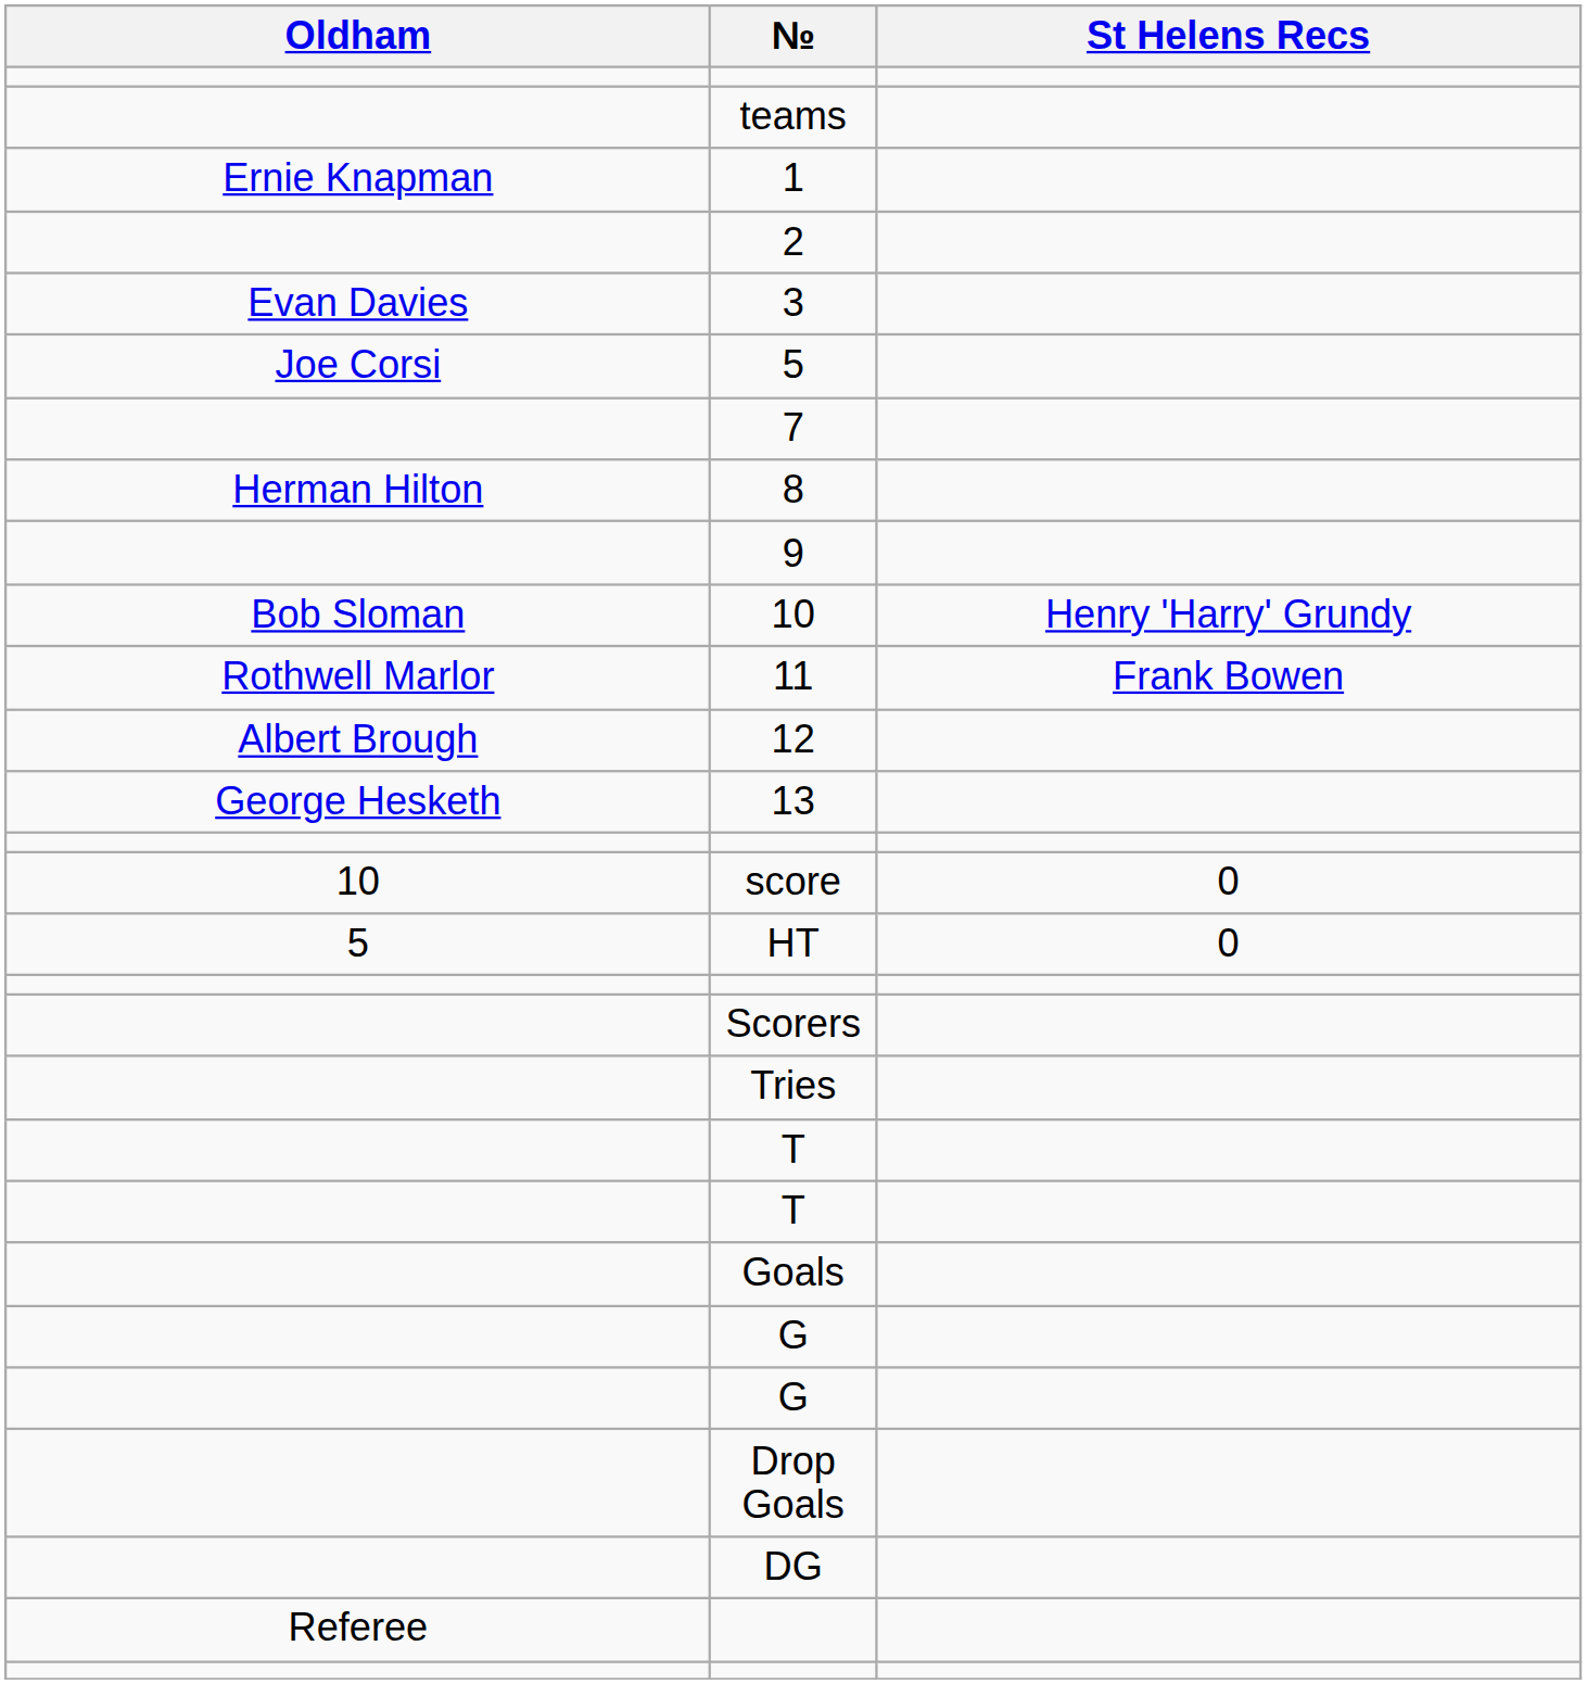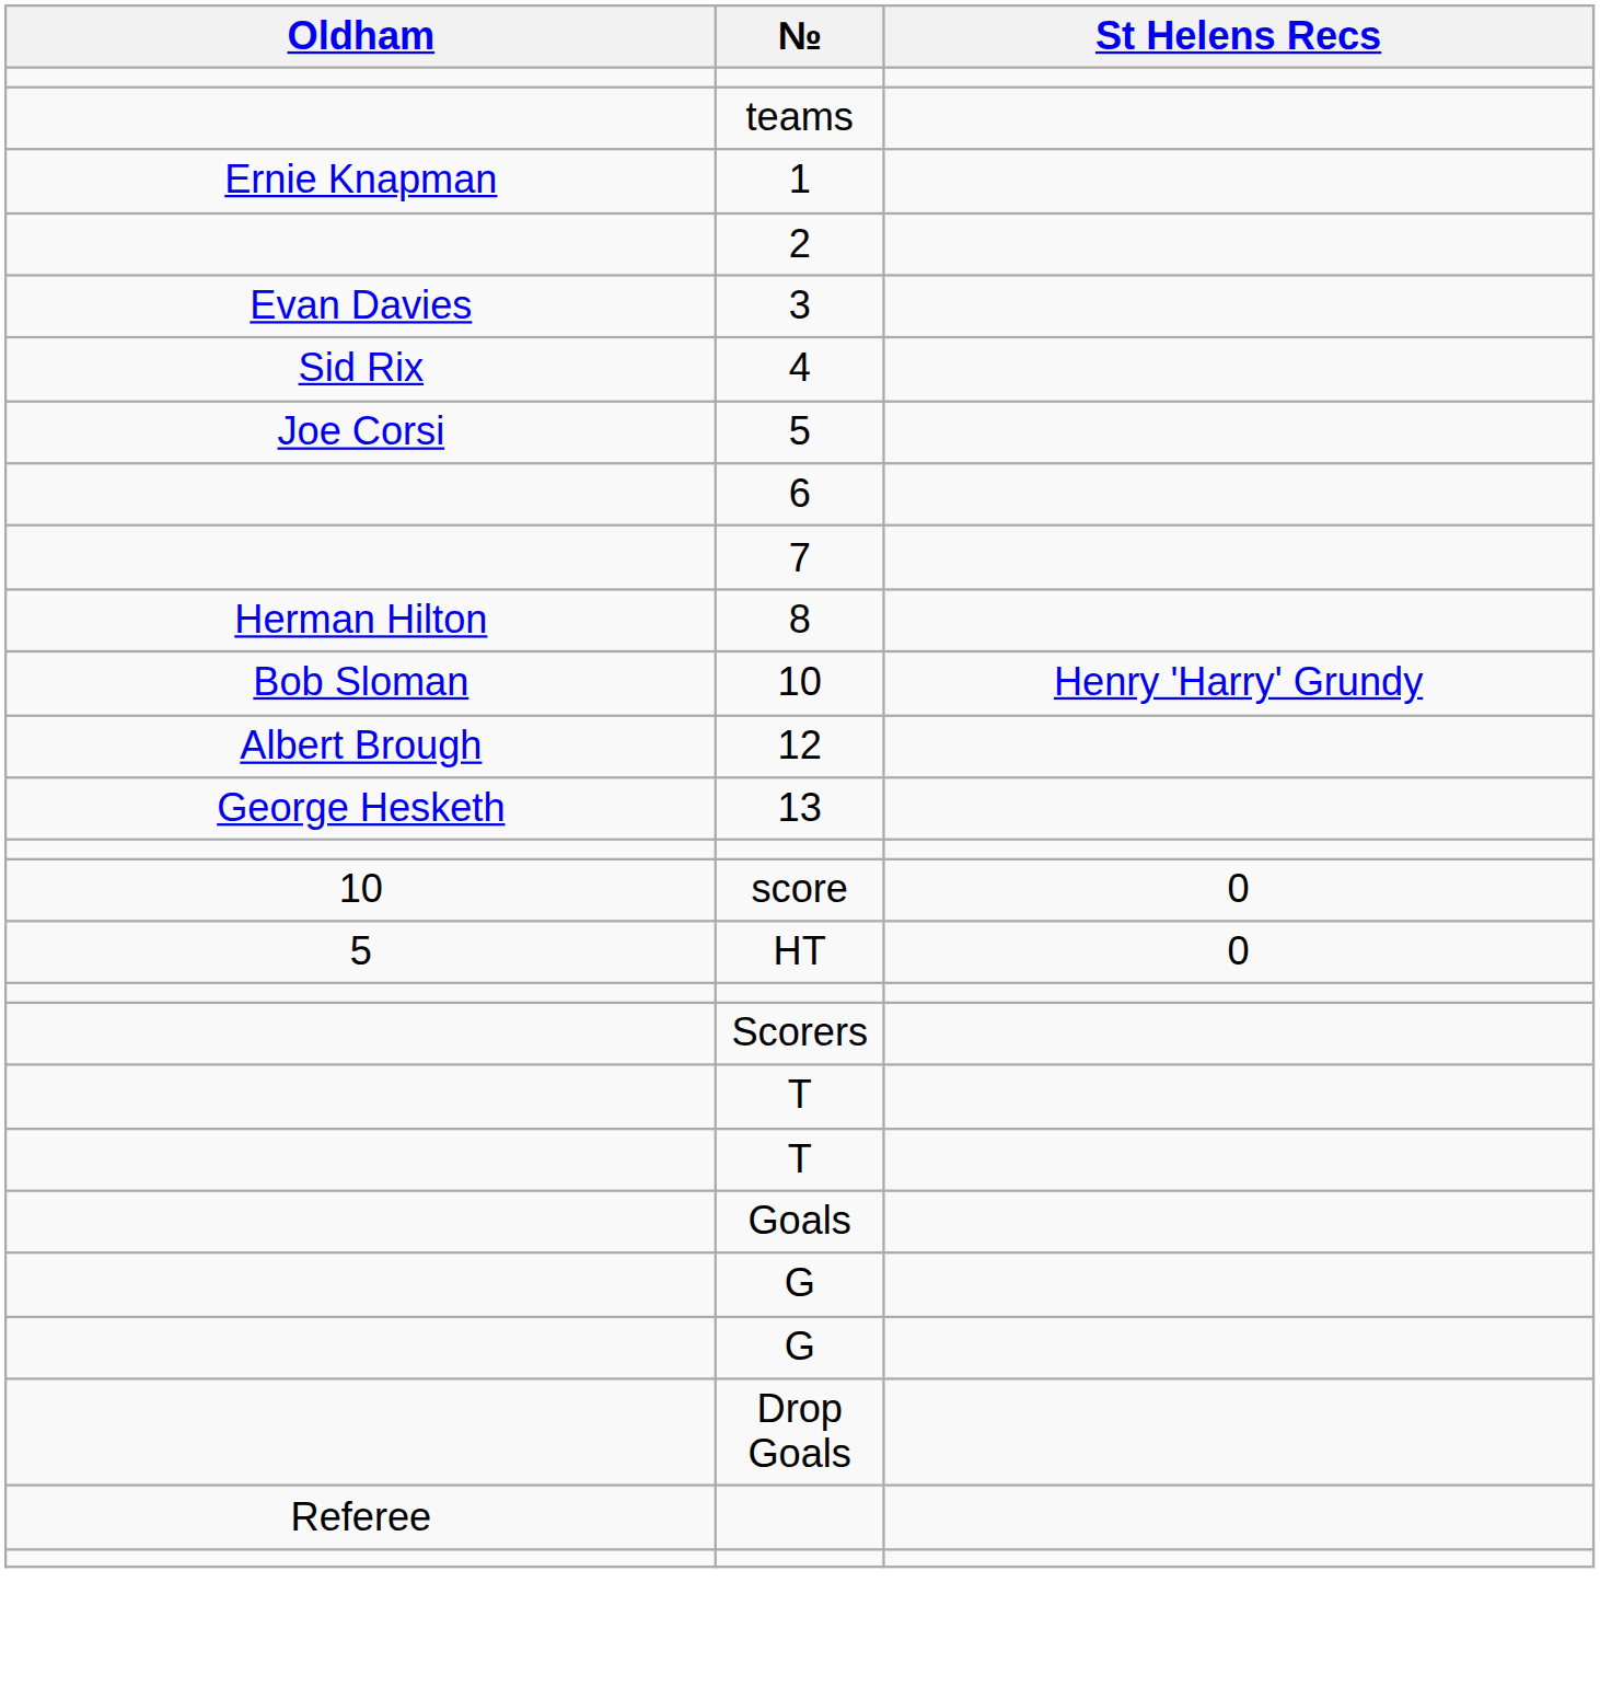 <table class="wikitable" style="text-align:center;">
 <tr>
 <th width=280 abbr="Oldham"><a href='#'>Oldham</a></th>
 <th width=60 abbr="Number">№</th>
 <th width=280 abbr="St H Recs"><a href='#'>St Helens Recs</a></th>
 </tr>
 <tr>
 <td></td>
 <td></td>
 <td></td>
 </tr>
 <tr>
 <td></td>
 <td>teams</td>
 <td></td>
 </tr>
 <tr>
 <td><a href='#'>Ernie Knapman</a></td>
 <td>1</td>
 <td team unknown></td>
 </tr>
 <tr>
 <td></td>
 <td>2</td>
 <td></td>
 </tr>
 <tr>
 <td><a href='#'>Evan Davies</a></td>
 <td>3</td>
 <td></td>
 </tr>
 <tr>
+<td><a href='#'>Sid Rix</a></td>
+<td>4</td>
+<td></td>
+</tr>
+<tr>
 <td><a href='#'>Joe Corsi</a></td>
 <td>5</td>
+<td></td>
+</tr>
+<tr>
+<td></td>
+<td>6</td>
 <td></td>
 </tr>
 <tr>
 <td></td>
 <td>7</td>
 <td></td>
 </tr>
 <tr>
 <td><a href='#'>Herman Hilton</a></td>
 <td>8</td>
 <td></td>
 </tr>
 <tr>
-<td></td>
-<td>9</td>
-<td></td>
-</tr>
-<tr>
 <td><a href='#'>Bob Sloman</a></td>
 <td>10</td>
 <td><a href='#'>Henry 'Harry' Grundy</a></td>
-</tr>
-<tr>
-<td><a href='#'>Rothwell Marlor</a></td>
-<td>11</td>
-<td><a href='#'>Frank Bowen</a></td>
 </tr>
 <tr>
 <td><a href='#'>Albert Brough</a></td>
 <td>12</td>
 <td></td>
 </tr>
 <tr>
 <td><a href='#'>George Hesketh</a></td>
 <td>13</td>
 <td></td>
 </tr>
 <tr>
 <td></td>
 <td></td>
 <td></td>
 </tr>
 <tr>
 <td>10</td>
 <td>score</td>
 <td>0</td>
 </tr>
 <tr>
 <td>5</td>
 <td>HT</td>
 <td>0</td>
 </tr>
 <tr>
 <td></td>
 <td></td>
 <td></td>
 </tr>
 <tr>
 <td></td>
 <td>Scorers</td>
 <td></td>
 </tr>
 <tr>
 <td></td>
-<td>Tries</td>
-<td></td>
-</tr>
-<tr>
-<td></td>
 <td>T</td>
 <td></td>
 </tr>
 <tr>
 <td></td>
 <td>T</td>
 <td></td>
 </tr>
 <tr>
 <td></td>
 <td>Goals</td>
 <td></td>
 </tr>
 <tr>
 <td></td>
 <td>G</td>
 <td></td>
 </tr>
 <tr>
 <td></td>
 <td>G</td>
 <td></td>
 </tr>
 <tr>
 <td></td>
 <td>Drop Goals</td>
 <td></td>
 </tr>
 <tr>
-<td></td>
-<td>DG</td>
-<td></td>
-</tr>
-<tr>
 <td>Referee</td>
 <td></td>
 <td ()></td>
 </tr>
 <tr>
 <td></td>
 <td></td>
 <td></td>
 </tr>
 </table>
